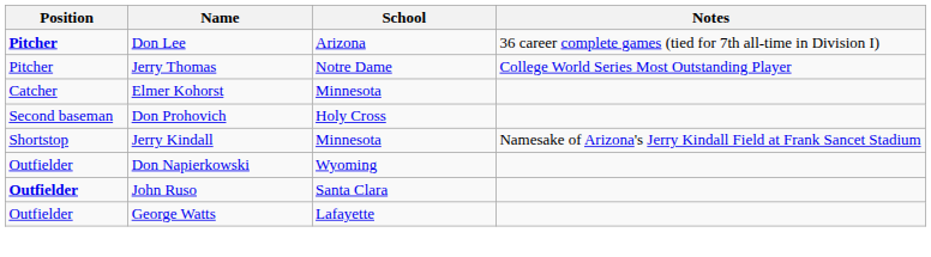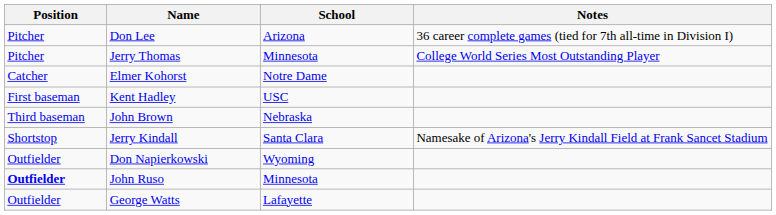 <table class="wikitable sortable" style="width:75%;">
 <tr>
 <th width=10%>Position</th>
 <th width=15%>Name</th>
 <th width=15%>School</th>
 <th width=35% class="unsortable">Notes</th>
 </tr>
 <tr>
-<td><strong><a href='#'>Pitcher</a></strong></td>
+<td><a href='#'>Pitcher</a></td>
 <td><a href='#'>Don Lee</a></td>
 <td><a href='#'>Arizona</a></td>
 <td>36 career <a href='#'>complete games</a> (tied for 7th all-time in Division I)</td>
 </tr>
 <tr>
 <td><a href='#'>Pitcher</a></td>
 <td><a href='#'>Jerry Thomas</a></td>
-<td><a href='#'>Notre Dame</a></td>
+<td><a href='#'>Minnesota</a></td>
 <td><a href='#'>College World Series Most Outstanding Player</a></td>
 </tr>
 <tr>
 <td><a href='#'>Catcher</a></td>
 <td><a href='#'>Elmer Kohorst</a></td>
-<td><a href='#'>Minnesota</a></td>
+<td><a href='#'>Notre Dame</a></td>
 <td></td>
 </tr>
 <tr>
-<td><a href='#'>Second baseman</a></td>
-<td><a href='#'>Don Prohovich</a></td>
-<td><a href='#'>Holy Cross</a></td>
+<td><a href='#'>First baseman</a></td>
+<td><a href='#'>Kent Hadley</a></td>
+<td><a href='#'>USC</a></td>
+<td></td>
+</tr>
+<tr>
+<td><a href='#'>Third baseman</a></td>
+<td><a href='#'>John Brown</a></td>
+<td><a href='#'>Nebraska</a></td>
 <td></td>
 </tr>
 <tr>
 <td><a href='#'>Shortstop</a></td>
 <td><a href='#'>Jerry Kindall</a></td>
-<td><a href='#'>Minnesota</a></td>
+<td><a href='#'>Santa Clara</a></td>
 <td>Namesake of <a href='#'>Arizona</a>'s <a href='#'>Jerry Kindall Field at Frank Sancet Stadium</a></td>
 </tr>
 <tr>
 <td><a href='#'>Outfielder</a></td>
 <td><a href='#'>Don Napierkowski</a></td>
 <td><a href='#'>Wyoming</a></td>
 <td></td>
 </tr>
 <tr>
 <td><strong><a href='#'>Outfielder</a></strong></td>
 <td><a href='#'>John Ruso</a></td>
-<td><a href='#'>Santa Clara</a></td>
+<td><a href='#'>Minnesota</a></td>
 <td></td>
 </tr>
 <tr>
 <td><a href='#'>Outfielder</a></td>
 <td><a href='#'>George Watts</a></td>
 <td><a href='#'>Lafayette</a></td>
 <td></td>
 </tr>
 </table>
